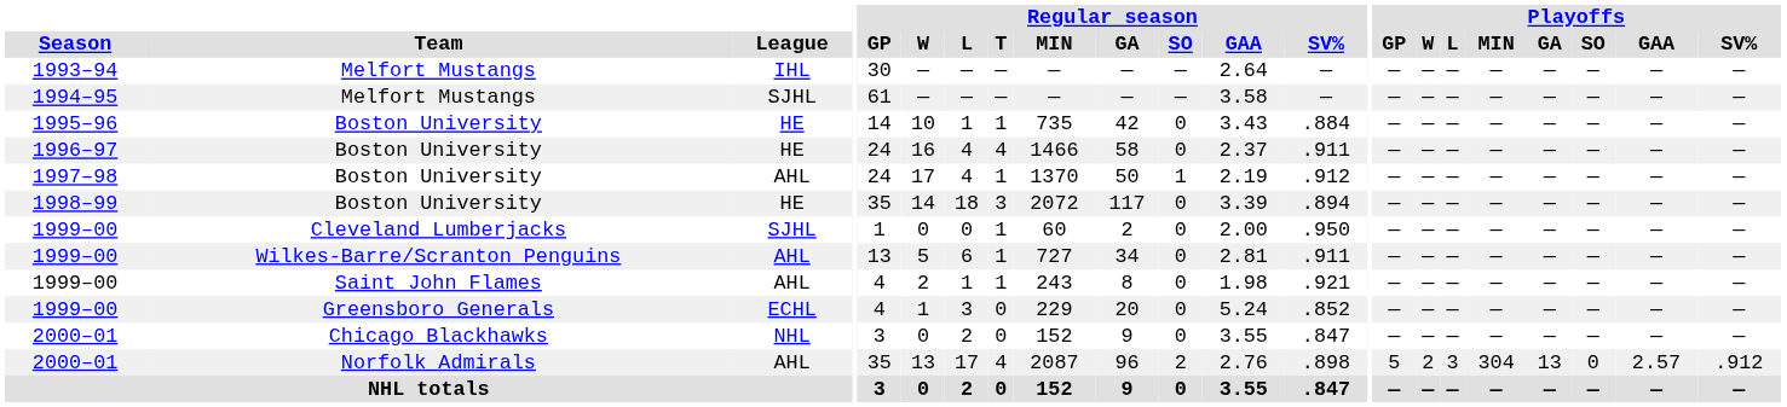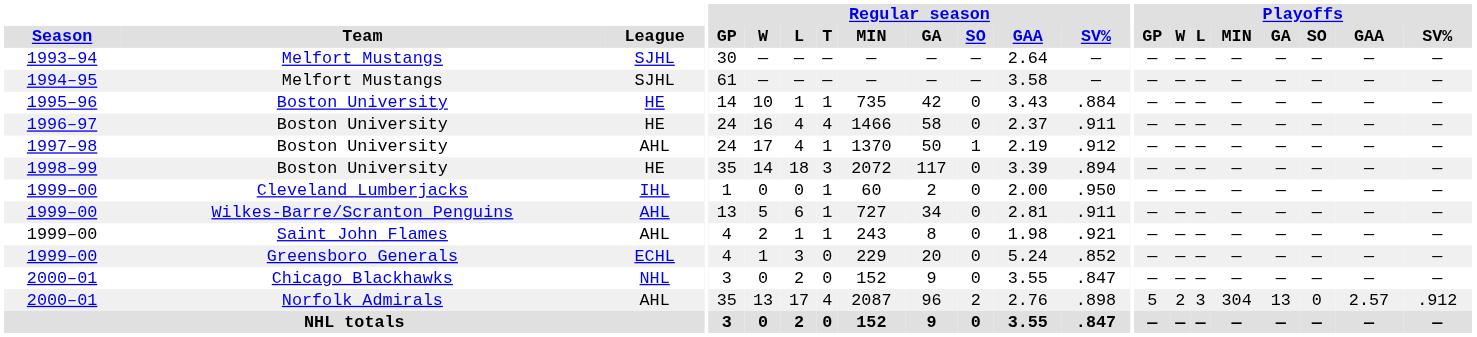 <table border="0" cellpadding="1" cellspacing="0" style="width:90%; text-align:center;">
 <tr bgcolor="#e0e0e0">
 <th colspan="3" bgcolor="#ffffff"></th>
 <th rowspan="99" bgcolor="#ffffff"></th>
 <th colspan="9" bgcolor="#e0e0e0"><a href='#'>Regular season</a></th>
 <th rowspan="99" bgcolor="#ffffff"></th>
 <th colspan="8" bgcolor="#e0e0e0"><a href='#'>Playoffs</a></th>
 </tr>
 <tr bgcolor="#e0e0e0">
 <th><a href='#'>Season</a></th>
 <th>Team</th>
 <th>League</th>
 <th>GP</th>
 <th>W</th>
 <th>L</th>
 <th>T</th>
 <th>MIN</th>
 <th>GA</th>
 <th><a href='#'>SO</a></th>
 <th><a href='#'>GAA</a></th>
 <th><a href='#'>SV%</a></th>
 <th>GP</th>
 <th>W</th>
 <th>L</th>
 <th>MIN</th>
 <th>GA</th>
 <th>SO</th>
 <th>GAA</th>
 <th>SV%</th>
 </tr>
 <tr>
 <td><a href='#'>1993–94</a></td>
 <td><a href='#'>Melfort Mustangs</a></td>
-<td><a href='#'>IHL</a></td>
+<td><a href='#'>SJHL</a></td>
 <td>30</td>
 <td>—</td>
 <td>—</td>
 <td>—</td>
 <td>—</td>
 <td>—</td>
 <td>—</td>
 <td>2.64</td>
 <td>—</td>
 <td>—</td>
 <td>—</td>
 <td>—</td>
 <td>—</td>
 <td>—</td>
 <td>—</td>
 <td>—</td>
 <td>—</td>
 </tr>
 <tr bgcolor="#f0f0f0">
 <td><a href='#'>1994–95</a></td>
 <td>Melfort Mustangs</td>
 <td>SJHL</td>
 <td>61</td>
 <td>—</td>
 <td>—</td>
 <td>—</td>
 <td>—</td>
 <td>—</td>
 <td>—</td>
 <td>3.58</td>
 <td>—</td>
 <td>—</td>
 <td>—</td>
 <td>—</td>
 <td>—</td>
 <td>—</td>
 <td>—</td>
 <td>—</td>
 <td>—</td>
 </tr>
 <tr>
 <td><a href='#'>1995–96</a></td>
 <td><a href='#'>Boston University</a></td>
 <td><a href='#'>HE</a></td>
 <td>14</td>
 <td>10</td>
 <td>1</td>
 <td>1</td>
 <td>735</td>
 <td>42</td>
 <td>0</td>
 <td>3.43</td>
 <td>.884</td>
 <td>—</td>
 <td>—</td>
 <td>—</td>
 <td>—</td>
 <td>—</td>
 <td>—</td>
 <td>—</td>
 <td>—</td>
 </tr>
 <tr bgcolor="#f0f0f0">
 <td><a href='#'>1996–97</a></td>
 <td>Boston University</td>
 <td>HE</td>
 <td>24</td>
 <td>16</td>
 <td>4</td>
 <td>4</td>
 <td>1466</td>
 <td>58</td>
 <td>0</td>
 <td>2.37</td>
 <td>.911</td>
 <td>—</td>
 <td>—</td>
 <td>—</td>
 <td>—</td>
 <td>—</td>
 <td>—</td>
 <td>—</td>
 <td>—</td>
 </tr>
 <tr>
 <td><a href='#'>1997–98</a></td>
 <td>Boston University</td>
 <td>AHL</td>
 <td>24</td>
 <td>17</td>
 <td>4</td>
 <td>1</td>
 <td>1370</td>
 <td>50</td>
 <td>1</td>
 <td>2.19</td>
 <td>.912</td>
 <td>—</td>
 <td>—</td>
 <td>—</td>
 <td>—</td>
 <td>—</td>
 <td>—</td>
 <td>—</td>
 <td>—</td>
 </tr>
 <tr bgcolor="#f0f0f0">
 <td><a href='#'>1998–99</a></td>
 <td>Boston University</td>
 <td>HE</td>
 <td>35</td>
 <td>14</td>
 <td>18</td>
 <td>3</td>
 <td>2072</td>
 <td>117</td>
 <td>0</td>
 <td>3.39</td>
 <td>.894</td>
 <td>—</td>
 <td>—</td>
 <td>—</td>
 <td>—</td>
 <td>—</td>
 <td>—</td>
 <td>—</td>
 <td>—</td>
 </tr>
 <tr>
 <td><a href='#'>1999–00</a></td>
 <td><a href='#'>Cleveland Lumberjacks</a></td>
-<td><a href='#'>SJHL</a></td>
+<td><a href='#'>IHL</a></td>
 <td>1</td>
 <td>0</td>
 <td>0</td>
 <td>1</td>
 <td>60</td>
 <td>2</td>
 <td>0</td>
 <td>2.00</td>
 <td>.950</td>
 <td>—</td>
 <td>—</td>
 <td>—</td>
 <td>—</td>
 <td>—</td>
 <td>—</td>
 <td>—</td>
 <td>—</td>
 </tr>
 <tr bgcolor="#f0f0f0">
 <td><a href='#'>1999–00</a></td>
 <td><a href='#'>Wilkes-Barre/Scranton Penguins</a></td>
 <td><a href='#'>AHL</a></td>
 <td>13</td>
 <td>5</td>
 <td>6</td>
 <td>1</td>
 <td>727</td>
 <td>34</td>
 <td>0</td>
 <td>2.81</td>
 <td>.911</td>
 <td>—</td>
 <td>—</td>
 <td>—</td>
 <td>—</td>
 <td>—</td>
 <td>—</td>
 <td>—</td>
 <td>—</td>
 </tr>
 <tr>
 <td>1999–00</td>
 <td><a href='#'>Saint John Flames</a></td>
 <td>AHL</td>
 <td>4</td>
 <td>2</td>
 <td>1</td>
 <td>1</td>
 <td>243</td>
 <td>8</td>
 <td>0</td>
 <td>1.98</td>
 <td>.921</td>
 <td>—</td>
 <td>—</td>
 <td>—</td>
 <td>—</td>
 <td>—</td>
 <td>—</td>
 <td>—</td>
 <td>—</td>
 </tr>
 <tr bgcolor="#f0f0f0">
 <td><a href='#'>1999–00</a></td>
 <td><a href='#'>Greensboro Generals</a></td>
 <td><a href='#'>ECHL</a></td>
 <td>4</td>
 <td>1</td>
 <td>3</td>
 <td>0</td>
 <td>229</td>
 <td>20</td>
 <td>0</td>
 <td>5.24</td>
 <td>.852</td>
 <td>—</td>
 <td>—</td>
 <td>—</td>
 <td>—</td>
 <td>—</td>
 <td>—</td>
 <td>—</td>
 <td>—</td>
 </tr>
 <tr>
 <td><a href='#'>2000–01</a></td>
 <td><a href='#'>Chicago Blackhawks</a></td>
 <td><a href='#'>NHL</a></td>
 <td>3</td>
 <td>0</td>
 <td>2</td>
 <td>0</td>
 <td>152</td>
 <td>9</td>
 <td>0</td>
 <td>3.55</td>
 <td>.847</td>
 <td>—</td>
 <td>—</td>
 <td>—</td>
 <td>—</td>
 <td>—</td>
 <td>—</td>
 <td>—</td>
 <td>—</td>
 </tr>
 <tr bgcolor="#f0f0f0">
 <td><a href='#'>2000–01</a></td>
 <td><a href='#'>Norfolk Admirals</a></td>
 <td>AHL</td>
 <td>35</td>
 <td>13</td>
 <td>17</td>
 <td>4</td>
 <td>2087</td>
 <td>96</td>
 <td>2</td>
 <td>2.76</td>
 <td>.898</td>
 <td>5</td>
 <td>2</td>
 <td>3</td>
 <td>304</td>
 <td>13</td>
 <td>0</td>
 <td>2.57</td>
 <td>.912</td>
 </tr>
 <tr bgcolor="#e0e0e0">
 <th colspan=3>NHL totals</th>
 <th>3</th>
 <th>0</th>
 <th>2</th>
 <th>0</th>
 <th>152</th>
 <th>9</th>
 <th>0</th>
 <th>3.55</th>
 <th>.847</th>
 <th>—</th>
 <th>—</th>
 <th>—</th>
 <th>—</th>
 <th>—</th>
 <th>—</th>
 <th>—</th>
 <th>—</th>
 </tr>
 </table>
